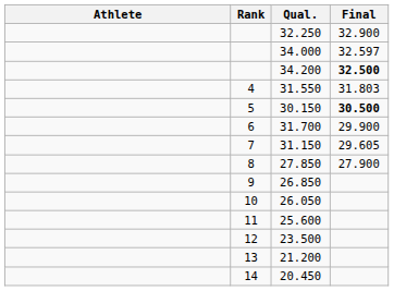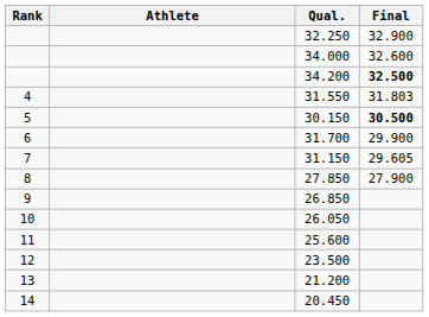 <table class=wikitable style="text-align:center">
 <tr>
+<th width=40>Rank</th>
 <th width=250>Athlete</th>
-<th width=40>Rank</th>
 <th width=60>Qual.</th>
 <th width=60>Final</th>
 </tr>
 <tr>
+<td></td>
 <td align="left"></td>
-<td></td>
 <td>32.250</td>
 <td>32.900</td>
 </tr>
 <tr>
+<td></td>
 <td align="left"></td>
-<td></td>
 <td>34.000</td>
-<td>32.597</td>
+<td>32.600</td>
 </tr>
 <tr>
+<td></td>
 <td align="left"></td>
-<td></td>
 <td>34.200</td>
 <td><strong>32.500</strong></td>
 </tr>
 <tr>
+<td>4</td>
 <td align="left"></td>
-<td>4</td>
 <td>31.550</td>
 <td>31.803</td>
 </tr>
 <tr>
+<td>5</td>
 <td align="left"></td>
-<td>5</td>
 <td>30.150</td>
 <td><strong>30.500</strong></td>
 </tr>
 <tr>
+<td>6</td>
 <td align="left"></td>
-<td>6</td>
 <td>31.700</td>
 <td>29.900</td>
 </tr>
 <tr>
+<td>7</td>
 <td align="left"></td>
-<td>7</td>
 <td>31.150</td>
 <td>29.605</td>
 </tr>
 <tr>
+<td>8</td>
 <td align="left"></td>
-<td>8</td>
 <td>27.850</td>
 <td>27.900</td>
 </tr>
 <tr>
+<td>9</td>
 <td align="left"></td>
-<td>9</td>
 <td>26.850</td>
 <td></td>
 </tr>
 <tr>
+<td>10</td>
 <td align="left"></td>
-<td>10</td>
 <td>26.050</td>
 <td></td>
 </tr>
 <tr>
+<td>11</td>
 <td align="left"></td>
-<td>11</td>
 <td>25.600</td>
 <td></td>
 </tr>
 <tr>
+<td>12</td>
 <td align="left"></td>
-<td>12</td>
 <td>23.500</td>
 <td></td>
 </tr>
 <tr>
+<td>13</td>
 <td align="left"></td>
-<td>13</td>
 <td>21.200</td>
 <td></td>
 </tr>
 <tr>
+<td>14</td>
 <td align="left"></td>
-<td>14</td>
 <td>20.450</td>
 <td></td>
 </tr>
 </table>
